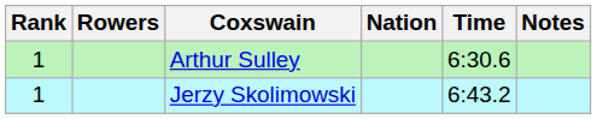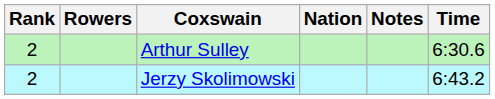 <table class="wikitable sortable" style="text-align:center">
 <tr>
 <th>Rank</th>
 <th>Rowers</th>
 <th>Coxswain</th>
 <th>Nation</th>
+<th>Notes</th>
 <th>Time</th>
-<th>Notes</th>
 </tr>
 <tr bgcolor=bbf3bb>
-<td>1</td>
+<td>2</td>
 <td align=left></td>
 <td align=left><a href='#'>Arthur Sulley</a></td>
 <td align=left></td>
+<td></td>
 <td>6:30.6</td>
-<td></td>
 </tr>
 <tr bgcolor=bbf9ff>
-<td>1</td>
+<td>2</td>
 <td align=left></td>
 <td align=left><a href='#'>Jerzy Skolimowski</a></td>
 <td align=left></td>
+<td></td>
 <td>6:43.2</td>
-<td></td>
 </tr>
 </table>
